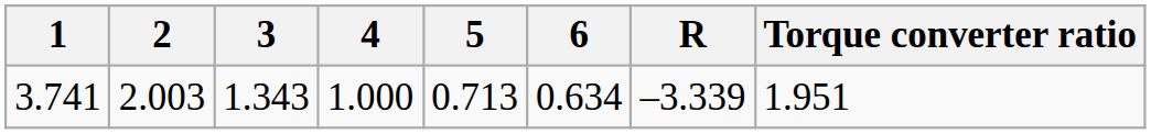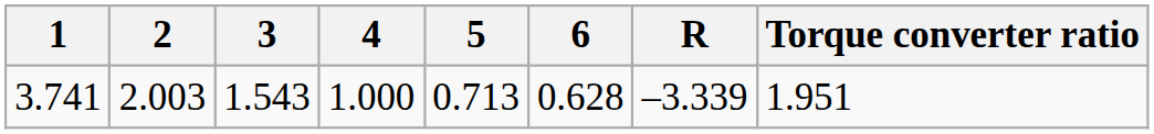 <table class="wikitable" border="1">
 <tr>
 <th>1</th>
 <th>2</th>
 <th>3</th>
 <th>4</th>
 <th>5</th>
 <th>6</th>
 <th>R</th>
 <th>Torque converter ratio</th>
 </tr>
 <tr>
 <td>3.741</td>
 <td>2.003</td>
-<td>1.343</td>
+<td>1.543</td>
 <td>1.000</td>
 <td>0.713</td>
-<td>0.634</td>
+<td>0.628</td>
 <td>–3.339</td>
 <td>1.951</td>
 </tr>
 </table>
